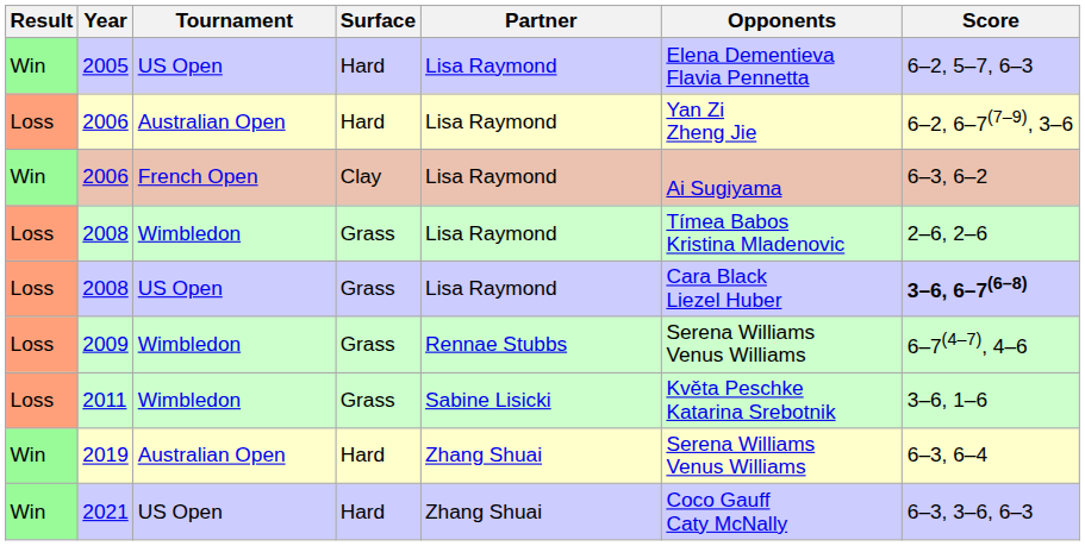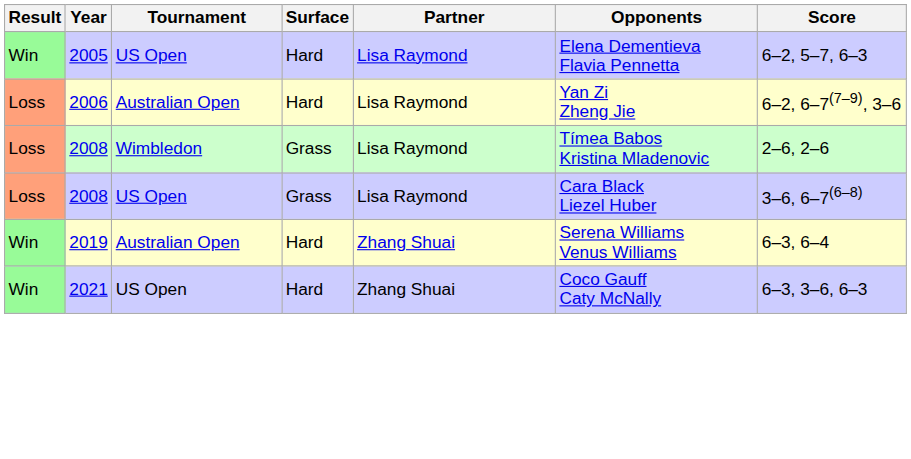 <table class="sortable wikitable">
 <tr>
 <th>Result</th>
 <th>Year</th>
 <th width=150>Tournament</th>
 <th>Surface</th>
 <th width=180>Partner</th>
 <th width=180>Opponents</th>
 <th width=130>Score</th>
 </tr>
 <tr style="background:#ccf;">
 <td bgcolor="#98fb98">Win</td>
 <td><a href='#'>2005</a></td>
 <td><a href='#'>US Open</a></td>
 <td>Hard</td>
 <td> <a href='#'>Lisa Raymond</a></td>
 <td> <a href='#'>Elena Dementieva</a> <br>  <a href='#'>Flavia Pennetta</a></td>
 <td>6–2, 5–7, 6–3</td>
 </tr>
 <tr style="background:#ffc;">
 <td bgcolor="#ffa07a">Loss</td>
 <td><a href='#'>2006</a></td>
 <td><a href='#'>Australian Open</a></td>
 <td>Hard</td>
 <td> Lisa Raymond</td>
 <td> <a href='#'>Yan Zi</a> <br>  <a href='#'>Zheng Jie</a></td>
 <td>6–2, 6–7<sup>(7–9)</sup>, 3–6</td>
 </tr>
-<tr style="background:#ebc2af;">
-<td bgcolor="#98fb98">Win</td>
-<td><a href='#'>2006</a></td>
-<td><a href='#'>French Open</a></td>
-<td>Clay</td>
-<td> Lisa Raymond</td>
-<td>  <br>  <a href='#'>Ai Sugiyama</a></td>
-<td>6–3, 6–2</td>
-</tr>
 <tr style="background:#cfc;">
 <td bgcolor="#ffa07a">Loss</td>
 <td><a href='#'>2008</a></td>
 <td><a href='#'>Wimbledon</a></td>
 <td>Grass</td>
 <td> Lisa Raymond</td>
 <td> <a href='#'>Tímea Babos</a> <br>  <a href='#'>Kristina Mladenovic</a></td>
 <td>2–6, 2–6</td>
 </tr>
 <tr style="background:#ccf;">
 <td bgcolor="#ffa07a">Loss</td>
 <td><a href='#'>2008</a></td>
 <td><a href='#'>US Open</a></td>
 <td>Grass</td>
 <td> Lisa Raymond</td>
 <td> <a href='#'>Cara Black</a> <br>  <a href='#'>Liezel Huber</a></td>
-<td><strong>3–6, 6–7<sup>(6–8)</sup></strong></td>
-</tr>
-<tr style="background:#cfc;">
-<td bgcolor="#ffa07a">Loss</td>
-<td><a href='#'>2009</a></td>
-<td><a href='#'>Wimbledon</a></td>
-<td>Grass</td>
-<td> <a href='#'>Rennae Stubbs</a></td>
-<td> Serena Williams <br>  Venus Williams</td>
-<td>6–7<sup>(4–7)</sup>, 4–6</td>
-</tr>
-<tr style="background:#cfc;">
-<td bgcolor="#ffa07a">Loss</td>
-<td><a href='#'>2011</a></td>
-<td><a href='#'>Wimbledon</a></td>
-<td>Grass</td>
-<td> <a href='#'>Sabine Lisicki</a></td>
-<td> <a href='#'>Květa Peschke</a> <br>  <a href='#'>Katarina Srebotnik</a></td>
-<td>3–6, 1–6</td>
+<td>3–6, 6–7<sup>(6–8)</sup></td>
 </tr>
 <tr style="background:#ffc;">
 <td bgcolor="#98fb98">Win</td>
 <td><a href='#'>2019</a></td>
 <td><a href='#'>Australian Open</a></td>
 <td>Hard</td>
 <td> <a href='#'>Zhang Shuai</a></td>
 <td> <a href='#'>Serena Williams</a> <br>  <a href='#'>Venus Williams</a></td>
 <td>6–3, 6–4</td>
 </tr>
 <tr style="background:#ccf;">
 <td bgcolor=98fb98>Win</td>
 <td><a href='#'>2021</a></td>
 <td>US Open</td>
 <td>Hard</td>
 <td> Zhang Shuai</td>
 <td> <a href='#'>Coco Gauff</a> <br>  <a href='#'>Caty McNally</a></td>
 <td>6–3, 3–6, 6–3</td>
 </tr>
 </table>
